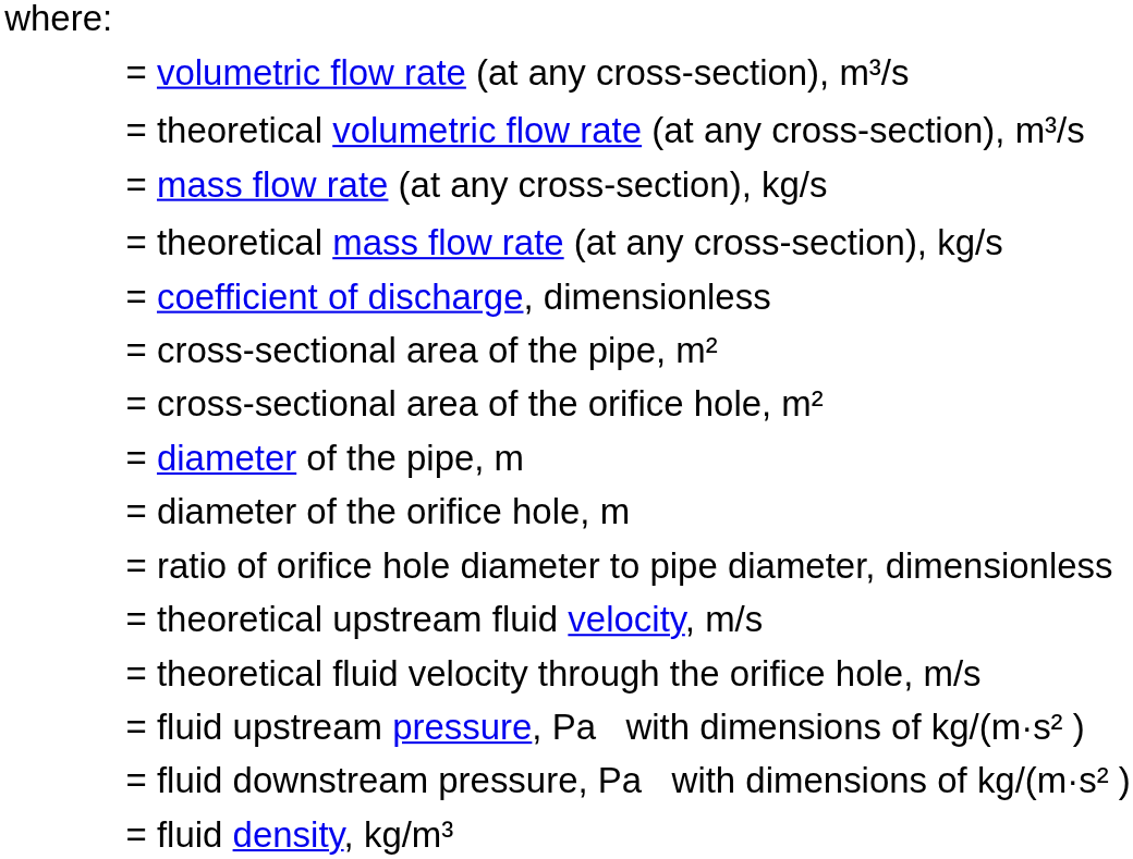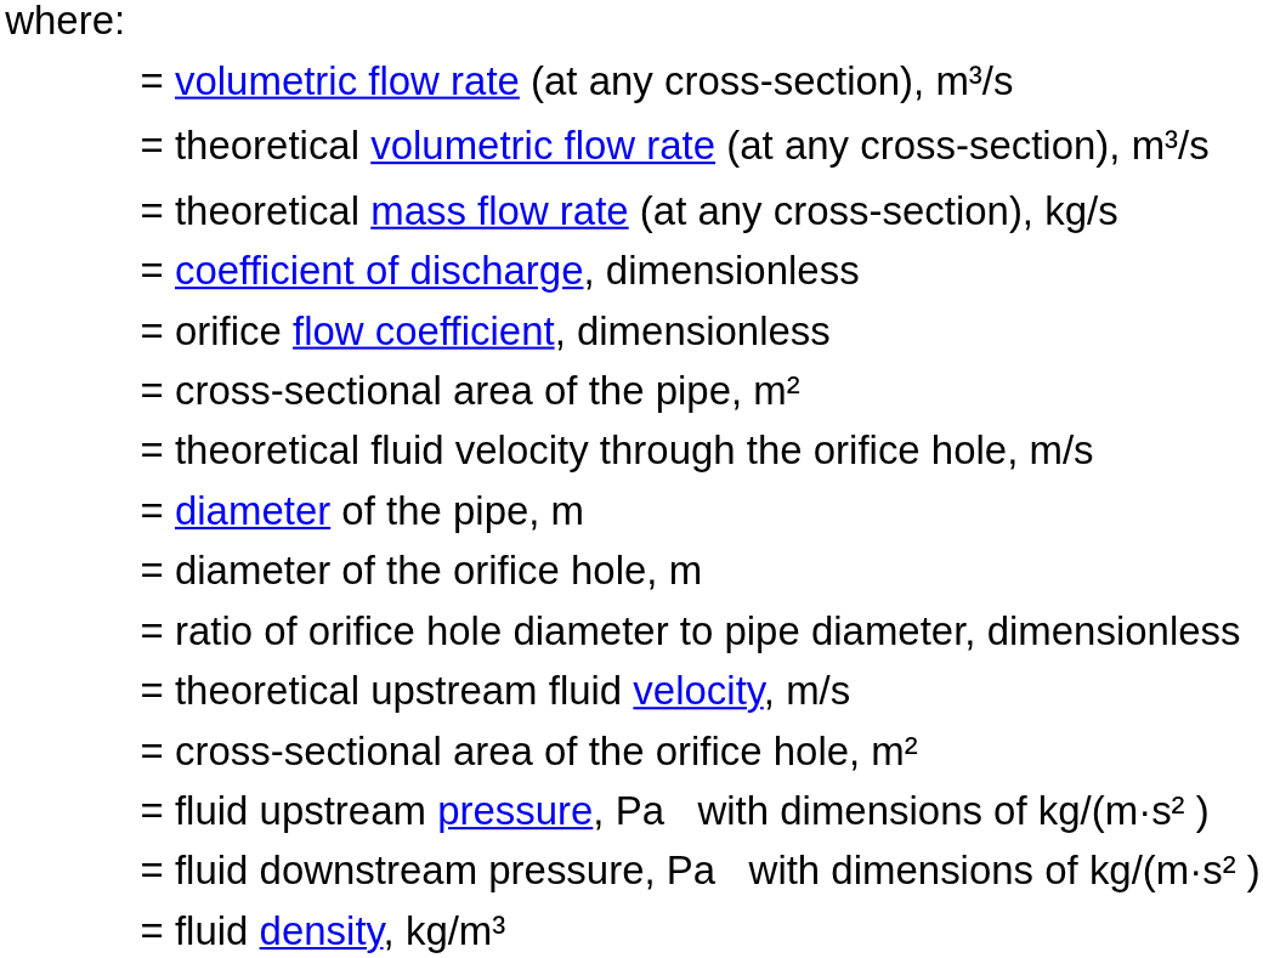 <table border="0" cellpadding="2">
 <tr>
 <td align=right>where:</td>
 <td> </td>
 </tr>
 <tr>
 <th align=right><em></em></th>
 <td align=left>= <a href='#'>volumetric flow rate</a> (at any cross-section), m³/s</td>
 </tr>
 <tr>
 </tr>
 <tr>
 <th align=right><em></em></th>
 <td align=left>= theoretical <a href='#'>volumetric flow rate</a> (at any cross-section), m³/s</td>
 </tr>
 <tr>
-<th align=right><em></em></th>
-<td align=left>= <a href='#'>mass flow rate</a> (at any cross-section), kg/s</td>
-</tr>
-<tr>
 </tr>
 <tr>
 <th align=right><em></em></th>
 <td align=left>= theoretical <a href='#'>mass flow rate</a> (at any cross-section), kg/s</td>
 </tr>
 <tr>
 <th align=right><em></em></th>
 <td align=left>= <a href='#'>coefficient of discharge</a>, dimensionless</td>
 </tr>
 <tr>
 <th align=right><em></em></th>
+<td align=left>= orifice <a href='#'>flow coefficient</a>, dimensionless</td>
+</tr>
+<tr>
+<th align=right><em></em></th>
 <td align=left>= cross-sectional area of the pipe, m²</td>
 </tr>
 <tr>
 <th align=right><em></em></th>
-<td align=left>= cross-sectional area of the orifice hole, m²</td>
+<td align=left>= theoretical fluid velocity through the orifice hole, m/s</td>
 </tr>
 <tr>
 <th align=right><em></em></th>
 <td align=left>= <a href='#'>diameter</a> of the pipe, m</td>
 </tr>
 <tr>
 <th align=right><em></em></th>
 <td align=left>= diameter of the orifice hole, m</td>
 </tr>
 <tr>
 <th align=right><em></em></th>
 <td align=left>= ratio of orifice hole diameter to pipe diameter, dimensionless</td>
 </tr>
 <tr>
 <th align=right><em></em></th>
 <td align=left>= theoretical upstream fluid <a href='#'>velocity</a>, m/s</td>
 </tr>
 <tr>
 <th align=right><em></em></th>
-<td align=left>= theoretical fluid velocity through the orifice hole, m/s</td>
+<td align=left>= cross-sectional area of the orifice hole, m²</td>
 </tr>
 <tr>
 <th align=right><em></em></th>
 <td align=left>= fluid upstream <a href='#'>pressure</a>, Pa   with dimensions of kg/(m·s² )</td>
 </tr>
 <tr>
 <th align=right><em></em></th>
 <td align=left>= fluid downstream pressure, Pa   with dimensions of kg/(m·s² )</td>
 </tr>
 <tr>
 <th align=right><em></em></th>
 <td align=left>= fluid <a href='#'>density</a>, kg/m³</td>
 </tr>
 </table>
